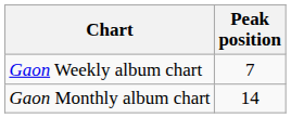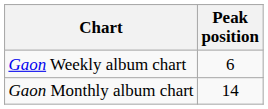 <table class="wikitable sortable">
 <tr>
 <th>Chart</th>
 <th>Peak<br>position</th>
 </tr>
 <tr>
 <td><em><a href='#'>Gaon</a></em> Weekly album chart</td>
-<td align="center">7</td>
+<td align="center">6</td>
 </tr>
 <tr>
 <td><em>Gaon</em> Monthly album chart</td>
 <td align="center">14</td>
 </tr>
 </table>
